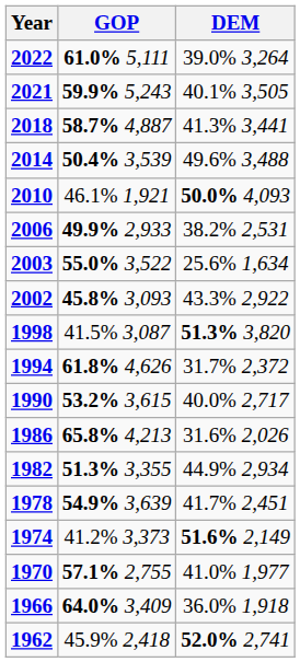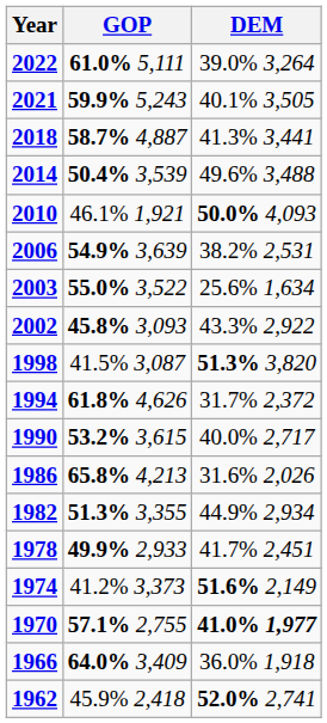 <table class="wikitable" class="toccolours" style="float:left; margin:1em 0 1em 1em; font-size:95%;">
 <tr>
 <th>Year</th>
 <th><a href='#'>GOP</a></th>
 <th><a href='#'>DEM</a></th>
 </tr>
 <tr>
 <td style="text-align:center;" ><strong><a href='#'>2022</a></strong></td>
 <td style="text-align:center;" ><strong>61.0%</strong> <em>5,111</em></td>
 <td style="text-align:center;" >39.0% <em>3,264</em></td>
 </tr>
 <tr>
 <td style="text-align:center;" ><strong><a href='#'>2021</a></strong></td>
 <td style="text-align:center;" ><strong>59.9%</strong> <em>5,243</em></td>
 <td style="text-align:center;" >40.1% <em>3,505</em></td>
 </tr>
 <tr>
 <td style="text-align:center;" ><strong><a href='#'>2018</a></strong></td>
 <td style="text-align:center;" ><strong>58.7%</strong> <em>4,887</em></td>
 <td style="text-align:center;" >41.3% <em>3,441</em></td>
 </tr>
 <tr>
 <td style="text-align:center;" ><strong><a href='#'>2014</a></strong></td>
 <td style="text-align:center;" ><strong>50.4%</strong> <em>3,539</em></td>
 <td style="text-align:center;" >49.6% <em>3,488</em></td>
 </tr>
 <tr>
 <td style="text-align:center;" ><strong><a href='#'>2010</a></strong></td>
 <td style="text-align:center;" >46.1% <em>1,921</em></td>
 <td style="text-align:center;" ><strong>50.0%</strong> <em>4,093</em></td>
 </tr>
 <tr>
 <td style="text-align:center;" ><strong><a href='#'>2006</a></strong></td>
-<td style="text-align:center;" ><strong>49.9%</strong> <em>2,933</em></td>
+<td style="text-align:center;" ><strong>54.9%</strong> <em>3,639</em></td>
 <td style="text-align:center;" >38.2% <em>2,531</em></td>
 </tr>
 <tr>
 <td style="text-align:center;" ><strong><a href='#'>2003</a></strong></td>
 <td style="text-align:center;" ><strong>55.0%</strong> <em>3,522</em></td>
 <td style="text-align:center;" >25.6% <em>1,634</em></td>
 </tr>
 <tr>
 <td style="text-align:center;" ><strong><a href='#'>2002</a></strong></td>
 <td style="text-align:center;" ><strong>45.8%</strong> <em>3,093</em></td>
 <td style="text-align:center;" >43.3% <em>2,922</em></td>
 </tr>
 <tr>
 <td style="text-align:center;" ><strong><a href='#'>1998</a></strong></td>
 <td style="text-align:center;" >41.5% <em>3,087</em></td>
 <td style="text-align:center;" ><strong>51.3%</strong> <em>3,820</em></td>
 </tr>
 <tr>
 <td style="text-align:center;" ><strong><a href='#'>1994</a></strong></td>
 <td style="text-align:center;" ><strong>61.8%</strong> <em>4,626</em></td>
 <td style="text-align:center;" >31.7% <em>2,372</em></td>
 </tr>
 <tr>
 <td style="text-align:center;" ><strong><a href='#'>1990</a></strong></td>
 <td style="text-align:center;" ><strong>53.2%</strong> <em>3,615</em></td>
 <td style="text-align:center;" >40.0% <em>2,717</em></td>
 </tr>
 <tr>
 <td style="text-align:center;" ><strong><a href='#'>1986</a></strong></td>
 <td style="text-align:center;" ><strong>65.8%</strong> <em>4,213</em></td>
 <td style="text-align:center;" >31.6% <em>2,026</em></td>
 </tr>
 <tr>
 <td style="text-align:center;" ><strong><a href='#'>1982</a></strong></td>
 <td style="text-align:center;" ><strong>51.3%</strong> <em>3,355</em></td>
 <td style="text-align:center;" >44.9% <em>2,934</em></td>
 </tr>
 <tr>
 <td style="text-align:center;" ><strong><a href='#'>1978</a></strong></td>
-<td style="text-align:center;" ><strong>54.9%</strong> <em>3,639</em></td>
+<td style="text-align:center;" ><strong>49.9%</strong> <em>2,933</em></td>
 <td style="text-align:center;" >41.7% <em>2,451</em></td>
 </tr>
 <tr>
 <td style="text-align:center;" ><strong><a href='#'>1974</a></strong></td>
 <td style="text-align:center;" >41.2% <em>3,373</em></td>
 <td style="text-align:center;" ><strong>51.6%</strong> <em>2,149</em></td>
 </tr>
 <tr>
 <td style="text-align:center;" ><strong><a href='#'>1970</a></strong></td>
 <td style="text-align:center;" ><strong>57.1%</strong> <em>2,755</em></td>
-<td style="text-align:center;" >41.0% <em>1,977</em></td>
+<td style="text-align:center;" ><strong>41.0% <em>1,977</em></strong></td>
 </tr>
 <tr>
 <td style="text-align:center;" ><strong><a href='#'>1966</a></strong></td>
 <td style="text-align:center;" ><strong>64.0%</strong> <em>3,409</em></td>
 <td style="text-align:center;" >36.0% <em>1,918</em></td>
 </tr>
 <tr>
 <td style="text-align:center;" ><strong><a href='#'>1962</a></strong></td>
 <td style="text-align:center;" >45.9% <em>2,418</em></td>
 <td style="text-align:center;" ><strong>52.0%</strong> <em>2,741</em></td>
 </tr>
 </table>
